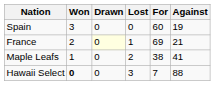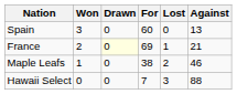 <table class="wikitable">
 <tr>
 <th>Nation</th>
 <th>Won</th>
 <th>Drawn</th>
+<th>For</th>
 <th>Lost</th>
-<th>For</th>
 <th>Against</th>
 </tr>
 <tr>
 <td>Spain</td>
 <td>3</td>
 <td>0</td>
+<td>60</td>
 <td>0</td>
-<td>60</td>
-<td>19</td>
+<td>13</td>
 </tr>
 <tr>
 <td>France</td>
 <td>2</td>
 <td style="background: lightyellow;">0</td>
+<td>69</td>
 <td>1</td>
-<td>69</td>
 <td>21</td>
 </tr>
 <tr>
 <td>Maple Leafs</td>
 <td>1</td>
 <td>0</td>
+<td>38</td>
 <td>2</td>
-<td>38</td>
-<td>41</td>
+<td>46</td>
 </tr>
 <tr>
 <td>Hawaii Select</td>
-<td><strong>0</strong></td>
 <td>0</td>
+<td>0</td>
+<td>7</td>
 <td>3</td>
-<td>7</td>
 <td>88</td>
 </tr>
 </table>
